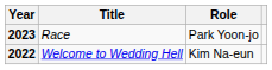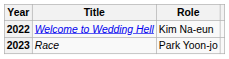 <table class="wikitable plainrowheaders">
 <tr>
 <th scope="col">Year</th>
 <th scope="col">Title</th>
 <th scope="col">Role</th>
 <th scope="col" class="unsortable"></th>
 </tr>
 <tr>
+<th scope="row">2022</th>
+<td><em><a href='#'>Welcome to Wedding Hell</a></em></td>
+<td>Kim Na-eun</td>
+<td style="text-align:center"></td>
+</tr>
+<tr>
 <th scope="row">2023</th>
 <td><em>Race</em></td>
 <td>Park Yoon-jo</td>
 <td style="text-align:center"></td>
 </tr>
-<tr>
-<th scope="row">2022</th>
-<td><em><a href='#'>Welcome to Wedding Hell</a></em></td>
-<td>Kim Na-eun</td>
-<td style="text-align:center"></td>
-</tr>
 </table>
